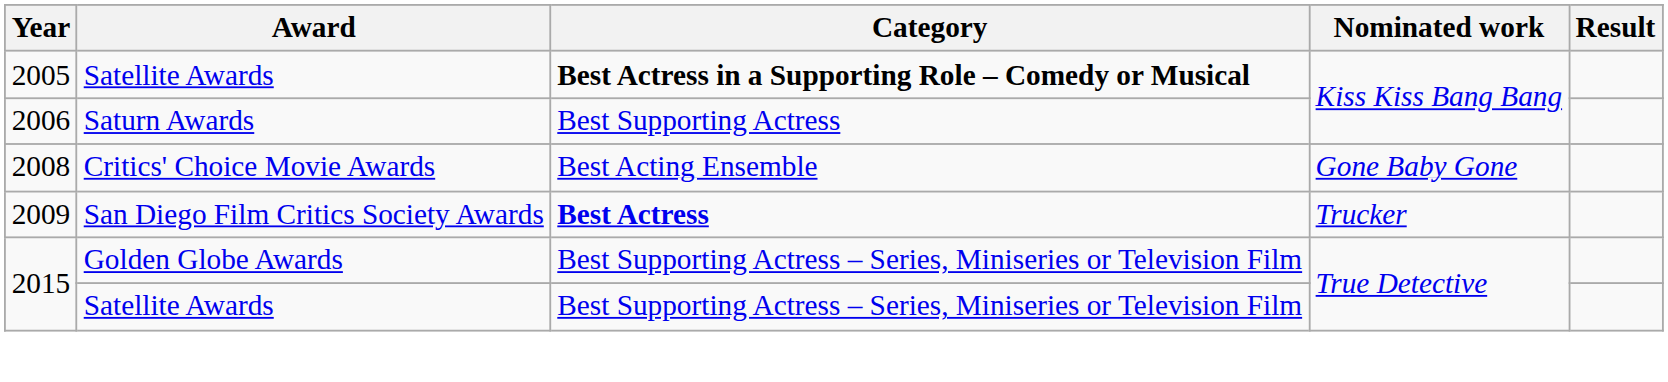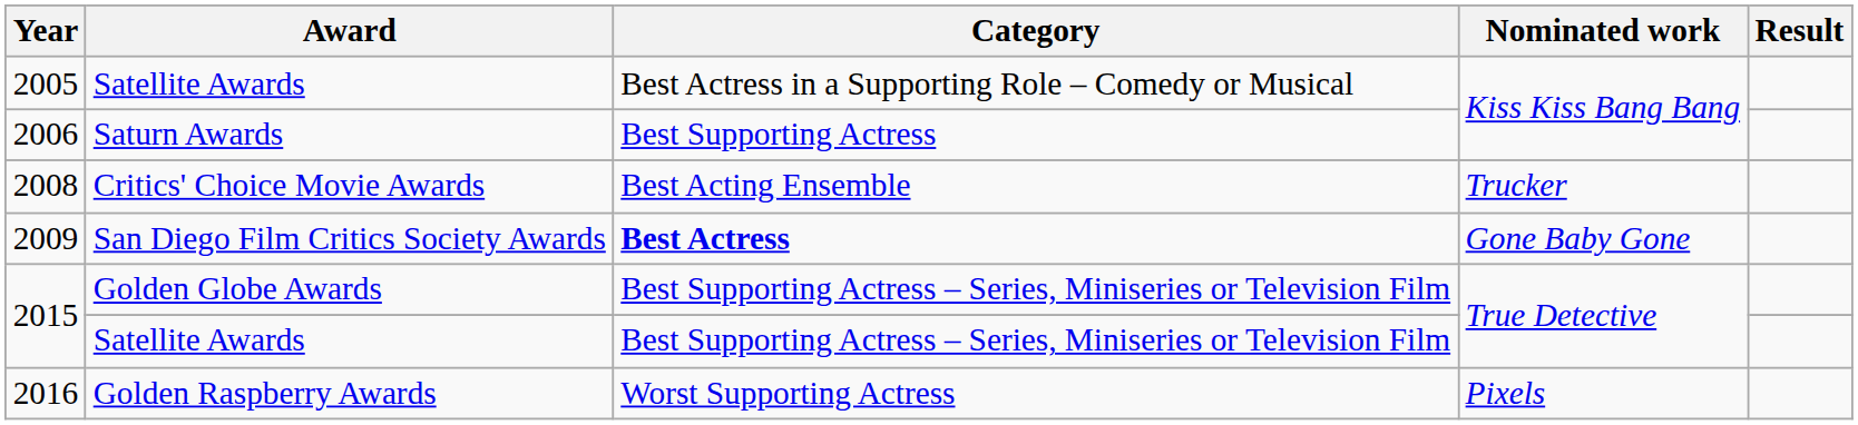 <table class="wikitable sortable">
 <tr>
 <th>Year</th>
 <th>Award</th>
 <th>Category</th>
 <th>Nominated work</th>
 <th>Result</th>
 </tr>
 <tr>
 <td>2005</td>
 <td><a href='#'>Satellite Awards</a></td>
-<td><strong>Best Actress in a Supporting Role – Comedy or Musical</strong></td>
+<td>Best Actress in a Supporting Role – Comedy or Musical</td>
 <td rowspan="2"><em><a href='#'>Kiss Kiss Bang Bang</a></em></td>
 <td></td>
 </tr>
 <tr>
 <td>2006</td>
 <td><a href='#'>Saturn Awards</a></td>
 <td><a href='#'>Best Supporting Actress</a></td>
 <td></td>
 </tr>
 <tr>
 <td>2008</td>
 <td><a href='#'>Critics' Choice Movie Awards</a></td>
 <td><a href='#'>Best Acting Ensemble</a></td>
-<td><em><a href='#'>Gone Baby Gone</a></em></td>
+<td><em><a href='#'>Trucker</a></em></td>
 <td></td>
 </tr>
 <tr>
 <td>2009</td>
 <td><a href='#'>San Diego Film Critics Society Awards</a></td>
 <td><strong><a href='#'>Best Actress</a></strong></td>
-<td><em><a href='#'>Trucker</a></em></td>
+<td><em><a href='#'>Gone Baby Gone</a></em></td>
 <td></td>
 </tr>
 <tr>
 <td rowspan="2">2015</td>
 <td><a href='#'>Golden Globe Awards</a></td>
 <td><a href='#'>Best Supporting Actress – Series, Miniseries or Television Film</a></td>
 <td rowspan="2"><em><a href='#'>True Detective</a></em></td>
 <td></td>
 </tr>
 <tr>
 <td><a href='#'>Satellite Awards</a></td>
 <td><a href='#'>Best Supporting Actress – Series, Miniseries or Television Film</a></td>
 <td></td>
 </tr>
+<tr>
+<td>2016</td>
+<td><a href='#'>Golden Raspberry Awards</a></td>
+<td><a href='#'>Worst Supporting Actress</a></td>
+<td><em><a href='#'>Pixels</a></em></td>
+<td></td>
+</tr>
 </table>
